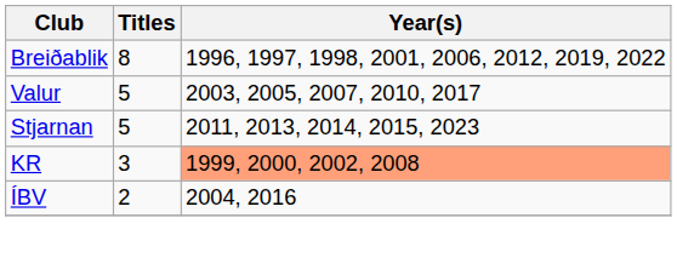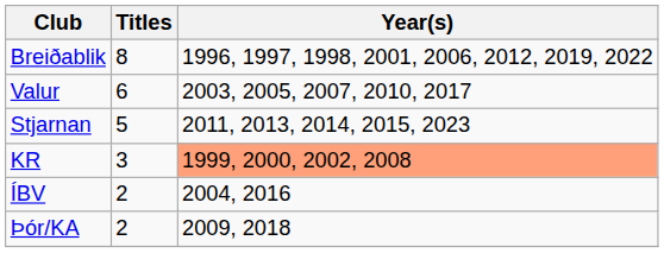 <table class="wikitable">
 <tr>
 <th scope="col">Club</th>
 <th scope="col">Titles</th>
 <th scope="col">Year(s)</th>
 </tr>
 <tr>
 <td><a href='#'>Breiðablik</a></td>
 <td>8</td>
 <td>1996, 1997, 1998, 2001, 2006, 2012, 2019, 2022</td>
 </tr>
 <tr>
 <td><a href='#'>Valur</a></td>
-<td>5</td>
+<td>6</td>
 <td>2003, 2005, 2007, 2010, 2017</td>
 </tr>
 <tr>
 <td><a href='#'>Stjarnan</a></td>
 <td>5</td>
 <td>2011, 2013, 2014, 2015, 2023</td>
 </tr>
 <tr>
 <td><a href='#'>KR</a></td>
 <td>3</td>
 <td style="background: lightsalmon;">1999, 2000, 2002, 2008</td>
 </tr>
 <tr>
 <td><a href='#'>ÍBV</a></td>
 <td>2</td>
 <td>2004, 2016</td>
 </tr>
 <tr>
+<td><a href='#'>Þór/KA</a></td>
+<td>2</td>
+<td>2009, 2018</td>
+</tr>
+<tr>
 </tr>
 </table>
